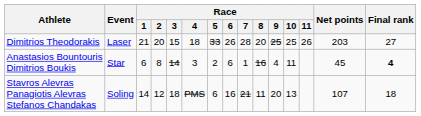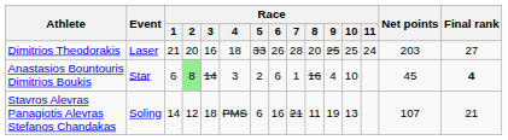 <table class="wikitable" style="font-size:90%">
 <tr>
 <th rowspan="2">Athlete</th>
 <th rowspan="2">Event</th>
 <th colspan=11>Race</th>
 <th rowspan=2>Net points</th>
 <th rowspan=2>Final rank</th>
 </tr>
 <tr style="font-size:95%">
 <th>1</th>
 <th>2</th>
 <th>3</th>
 <th>4</th>
 <th>5</th>
 <th>6</th>
 <th>7</th>
 <th>8</th>
 <th>9</th>
 <th>10</th>
 <th>11</th>
 </tr>
 <tr align=center>
 <td align=left><a href='#'>Dimitrios Theodorakis</a></td>
 <td align=left><a href='#'>Laser</a></td>
 <td>21</td>
 <td>20</td>
-<td>15</td>
+<td>16</td>
 <td>18</td>
 <td><s>33</s></td>
 <td>26</td>
 <td>28</td>
 <td>20</td>
 <td><s>25</s></td>
 <td>25</td>
-<td>26</td>
+<td>24</td>
 <td>203</td>
 <td>27</td>
 </tr>
 <tr align=center>
 <td align=left><a href='#'>Anastasios Bountouris</a><br><a href='#'>Dimitrios Boukis</a></td>
 <td align=left><a href='#'>Star</a></td>
 <td>6</td>
-<td>8</td>
+<td style="background: lightgreen;">8</td>
 <td><s>14</s></td>
 <td>3</td>
 <td>2</td>
 <td>6</td>
 <td>1</td>
 <td><s>16</s></td>
 <td>4</td>
-<td>11</td>
+<td>10</td>
 <td></td>
 <td>45</td>
 <td><strong>4</strong></td>
 </tr>
 <tr align=center>
 <td align=left><a href='#'>Stavros Alevras</a><br><a href='#'>Panagiotis Alevras</a><br><a href='#'>Stefanos Chandakas</a></td>
 <td align=left><a href='#'>Soling</a></td>
 <td>14</td>
 <td>12</td>
 <td>18</td>
 <td><s>PMS</s></td>
 <td>6</td>
 <td>16</td>
 <td><s>21</s></td>
 <td>11</td>
-<td>20</td>
+<td>19</td>
 <td>13</td>
 <td></td>
 <td>107</td>
-<td>18</td>
+<td>21</td>
 </tr>
 </table>
